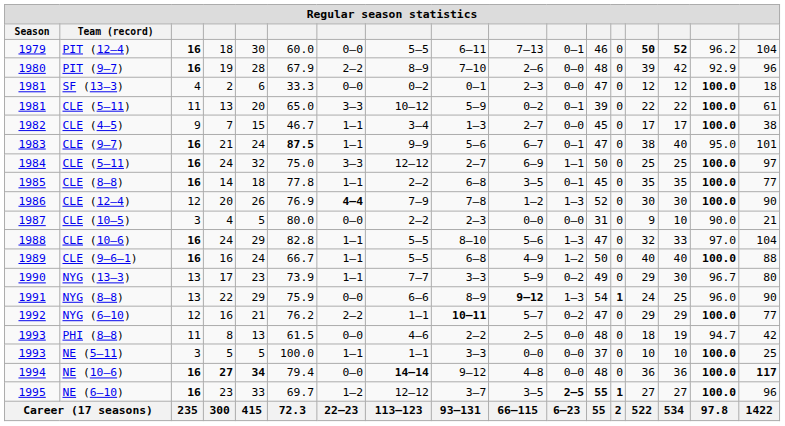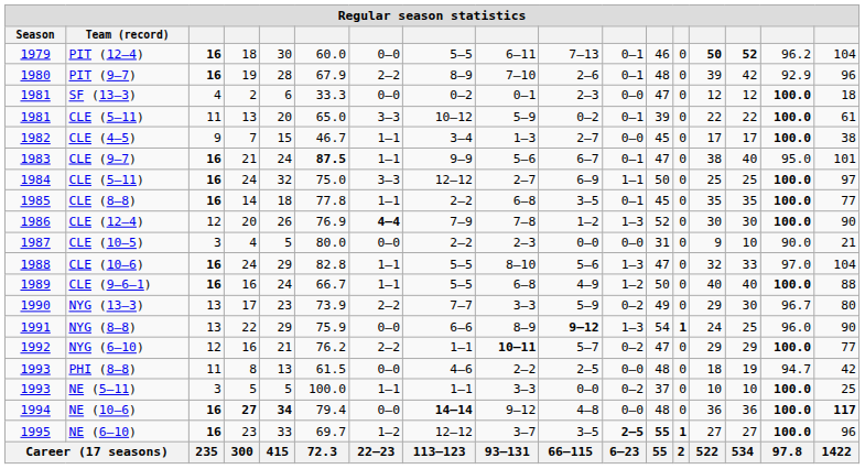 <table class="wikitable collapsible collapsed" style="margin: auto; text-align:right; font-size:90%; width:800px;">
 <tr>
 <th style="background-color:#dcdcdc;" colspan="17">Regular season statistics</th>
 </tr>
 <tr style="font-size:x-small;">
 <th>Season</th>
 <th>Team (record)</th>
 <th></th>
 <th></th>
 <th></th>
 <th></th>
 <th></th>
 <th></th>
 <th></th>
 <th></th>
 <th></th>
 <th></th>
 <th></th>
 <th></th>
 <th></th>
 <th></th>
 <th></th>
 </tr>
 <tr>
 <td style="text-align:center;"><a href='#'>1979</a></td>
 <td style="text-align:left;" nowrap="nowrap"><a href='#'>PIT</a> (<a href='#'>12–4</a>)</td>
 <td><strong>16</strong></td>
 <td>18</td>
 <td>30</td>
 <td>60.0</td>
 <td>0–0</td>
 <td>5–5</td>
 <td>6–11</td>
 <td>7–13</td>
 <td>0–1</td>
 <td>46</td>
 <td>0</td>
 <td><strong>50</strong></td>
 <td><strong>52</strong></td>
 <td>96.2</td>
 <td>104</td>
 </tr>
 <tr>
 <td style="text-align:center;"><a href='#'>1980</a></td>
 <td style="text-align:left;" nowrap="nowrap"><a href='#'>PIT</a> (<a href='#'>9–7</a>)</td>
 <td><strong>16</strong></td>
 <td>19</td>
 <td>28</td>
 <td>67.9</td>
 <td>2–2</td>
 <td>8–9</td>
 <td>7–10</td>
 <td>2–6</td>
-<td>0–0</td>
+<td>0–1</td>
 <td>48</td>
 <td>0</td>
 <td>39</td>
 <td>42</td>
 <td>92.9</td>
 <td>96</td>
 </tr>
 <tr>
 <td style="text-align:center;"><a href='#'>1981</a></td>
 <td style="text-align:left;" nowrap="nowrap"><a href='#'>SF</a> (<a href='#'>13–3</a>)</td>
 <td>4</td>
 <td>2</td>
 <td>6</td>
 <td>33.3</td>
 <td>0–0</td>
 <td>0–2</td>
 <td>0–1</td>
 <td>2–3</td>
 <td>0–0</td>
 <td>47</td>
 <td>0</td>
 <td>12</td>
 <td>12</td>
 <td><strong>100.0</strong></td>
 <td>18</td>
 </tr>
 <tr>
 <td style="text-align:center;"><a href='#'>1981</a></td>
 <td style="text-align:left;" nowrap="nowrap"><a href='#'>CLE</a> (<a href='#'>5–11</a>)</td>
 <td>11</td>
 <td>13</td>
 <td>20</td>
 <td>65.0</td>
 <td>3–3</td>
 <td>10–12</td>
 <td>5–9</td>
 <td>0–2</td>
 <td>0–1</td>
 <td>39</td>
 <td>0</td>
 <td>22</td>
 <td>22</td>
 <td><strong>100.0</strong></td>
 <td>61</td>
 </tr>
 <tr>
 <td style="text-align:center;"><a href='#'>1982</a></td>
 <td style="text-align:left;" nowrap="nowrap"><a href='#'>CLE</a> (<a href='#'>4–5</a>)</td>
 <td>9</td>
 <td>7</td>
 <td>15</td>
 <td>46.7</td>
 <td>1–1</td>
 <td>3–4</td>
 <td>1–3</td>
 <td>2–7</td>
 <td>0–0</td>
 <td>45</td>
 <td>0</td>
 <td>17</td>
 <td>17</td>
 <td><strong>100.0</strong></td>
 <td>38</td>
 </tr>
 <tr>
 <td style="text-align:center;"><a href='#'>1983</a></td>
 <td style="text-align:left;" nowrap="nowrap"><a href='#'>CLE</a> (<a href='#'>9–7</a>)</td>
 <td><strong>16</strong></td>
 <td>21</td>
 <td>24</td>
 <td><strong>87.5</strong></td>
 <td>1–1</td>
 <td>9–9</td>
 <td>5–6</td>
 <td>6–7</td>
 <td>0–1</td>
 <td>47</td>
 <td>0</td>
 <td>38</td>
 <td>40</td>
 <td>95.0</td>
 <td>101</td>
 </tr>
 <tr>
 <td style="text-align:center;"><a href='#'>1984</a></td>
 <td style="text-align:left;" nowrap="nowrap"><a href='#'>CLE</a> (<a href='#'>5–11</a>)</td>
 <td><strong>16</strong></td>
 <td>24</td>
 <td>32</td>
 <td>75.0</td>
 <td>3–3</td>
 <td>12–12</td>
 <td>2–7</td>
 <td>6–9</td>
 <td>1–1</td>
 <td>50</td>
 <td>0</td>
 <td>25</td>
 <td>25</td>
 <td><strong>100.0</strong></td>
 <td>97</td>
 </tr>
 <tr>
 <td style="text-align:center;"><a href='#'>1985</a></td>
 <td style="text-align:left;" nowrap="nowrap"><a href='#'>CLE</a> (<a href='#'>8–8</a>)</td>
 <td><strong>16</strong></td>
 <td>14</td>
 <td>18</td>
 <td>77.8</td>
 <td>1–1</td>
 <td>2–2</td>
 <td>6–8</td>
 <td>3–5</td>
 <td>0–1</td>
 <td>45</td>
 <td>0</td>
 <td>35</td>
 <td>35</td>
 <td><strong>100.0</strong></td>
 <td>77</td>
 </tr>
 <tr>
 <td style="text-align:center;"><a href='#'>1986</a></td>
 <td style="text-align:left;" nowrap="nowrap"><a href='#'>CLE</a> (<a href='#'>12–4</a>)</td>
 <td>12</td>
 <td>20</td>
 <td>26</td>
 <td>76.9</td>
 <td><strong>4–4</strong></td>
 <td>7–9</td>
 <td>7–8</td>
 <td>1–2</td>
 <td>1–3</td>
 <td>52</td>
 <td>0</td>
 <td>30</td>
 <td>30</td>
 <td><strong>100.0</strong></td>
 <td>90</td>
 </tr>
 <tr>
 <td style="text-align:center;"><a href='#'>1987</a></td>
 <td style="text-align:left;" nowrap="nowrap"><a href='#'>CLE</a> (<a href='#'>10–5</a>)</td>
 <td>3</td>
 <td>4</td>
 <td>5</td>
 <td>80.0</td>
 <td>0–0</td>
 <td>2–2</td>
 <td>2–3</td>
 <td>0–0</td>
 <td>0–0</td>
 <td>31</td>
 <td>0</td>
 <td>9</td>
 <td>10</td>
 <td>90.0</td>
 <td>21</td>
 </tr>
 <tr>
 <td style="text-align:center;"><a href='#'>1988</a></td>
 <td style="text-align:left;" nowrap="nowrap"><a href='#'>CLE</a> (<a href='#'>10–6</a>)</td>
 <td><strong>16</strong></td>
 <td>24</td>
 <td>29</td>
 <td>82.8</td>
 <td>1–1</td>
 <td>5–5</td>
 <td>8–10</td>
 <td>5–6</td>
 <td>1–3</td>
 <td>47</td>
 <td>0</td>
 <td>32</td>
 <td>33</td>
 <td>97.0</td>
 <td>104</td>
 </tr>
 <tr>
 <td style="text-align:center;"><a href='#'>1989</a></td>
 <td style="text-align:left;" nowrap="nowrap"><a href='#'>CLE</a> (<a href='#'>9–6–1</a>)</td>
 <td><strong>16</strong></td>
 <td>16</td>
 <td>24</td>
 <td>66.7</td>
 <td>1–1</td>
 <td>5–5</td>
 <td>6–8</td>
 <td>4–9</td>
 <td>1–2</td>
 <td>50</td>
 <td>0</td>
 <td>40</td>
 <td>40</td>
 <td><strong>100.0</strong></td>
 <td>88</td>
 </tr>
 <tr>
 <td style="text-align:center;"><a href='#'>1990</a></td>
 <td style="text-align:left;" nowrap="nowrap"><a href='#'>NYG</a> (<a href='#'>13–3</a>)</td>
 <td>13</td>
 <td>17</td>
 <td>23</td>
 <td>73.9</td>
-<td>1–1</td>
+<td>2–2</td>
 <td>7–7</td>
 <td>3–3</td>
 <td>5–9</td>
 <td>0–2</td>
 <td>49</td>
 <td>0</td>
 <td>29</td>
 <td>30</td>
 <td>96.7</td>
 <td>80</td>
 </tr>
 <tr>
 <td style="text-align:center;"><a href='#'>1991</a></td>
 <td style="text-align:left;" nowrap="nowrap"><a href='#'>NYG</a> (<a href='#'>8–8</a>)</td>
 <td>13</td>
 <td>22</td>
 <td>29</td>
 <td>75.9</td>
 <td>0–0</td>
 <td>6–6</td>
 <td>8–9</td>
 <td><strong>9–12</strong></td>
 <td>1–3</td>
 <td>54</td>
 <td><strong>1</strong></td>
 <td>24</td>
 <td>25</td>
 <td>96.0</td>
 <td>90</td>
 </tr>
 <tr>
 <td style="text-align:center;"><a href='#'>1992</a></td>
 <td style="text-align:left;" nowrap="nowrap"><a href='#'>NYG</a> (<a href='#'>6–10</a>)</td>
 <td>12</td>
 <td>16</td>
 <td>21</td>
 <td>76.2</td>
 <td>2–2</td>
 <td>1–1</td>
 <td><strong>10–11</strong></td>
 <td>5–7</td>
 <td>0–2</td>
 <td>47</td>
 <td>0</td>
 <td>29</td>
 <td>29</td>
 <td><strong>100.0</strong></td>
 <td>77</td>
 </tr>
 <tr>
 <td style="text-align:center;"><a href='#'>1993</a></td>
 <td style="text-align:left;" nowrap="nowrap"><a href='#'>PHI</a> (<a href='#'>8–8</a>)</td>
 <td>11</td>
 <td>8</td>
 <td>13</td>
 <td>61.5</td>
 <td>0–0</td>
 <td>4–6</td>
 <td>2–2</td>
 <td>2–5</td>
 <td>0–0</td>
 <td>48</td>
 <td>0</td>
 <td>18</td>
 <td>19</td>
 <td>94.7</td>
 <td>42</td>
 </tr>
 <tr>
 <td style="text-align:center;"><a href='#'>1993</a></td>
 <td style="text-align:left;" nowrap="nowrap"><a href='#'>NE</a> (<a href='#'>5–11</a>)</td>
 <td>3</td>
 <td>5</td>
 <td>5</td>
 <td>100.0</td>
 <td>1–1</td>
 <td>1–1</td>
 <td>3–3</td>
 <td>0–0</td>
-<td>0–0</td>
+<td>0–2</td>
 <td>37</td>
 <td>0</td>
 <td>10</td>
 <td>10</td>
 <td><strong>100.0</strong></td>
 <td>25</td>
 </tr>
 <tr>
 <td style="text-align:center;"><a href='#'>1994</a></td>
 <td style="text-align:left;" nowrap="nowrap"><a href='#'>NE</a> (<a href='#'>10–6</a>)</td>
 <td><strong>16</strong></td>
 <td><strong>27</strong></td>
 <td><strong>34</strong></td>
 <td>79.4</td>
 <td>0–0</td>
 <td><strong>14–14</strong></td>
 <td>9–12</td>
 <td>4–8</td>
 <td>0–0</td>
 <td>48</td>
 <td>0</td>
 <td>36</td>
 <td>36</td>
 <td><strong>100.0</strong></td>
 <td><strong>117</strong></td>
 </tr>
 <tr>
 <td style="text-align:center;"><a href='#'>1995</a></td>
 <td style="text-align:left;" nowrap="nowrap"><a href='#'>NE</a> (<a href='#'>6–10</a>)</td>
 <td><strong>16</strong></td>
 <td>23</td>
 <td>33</td>
 <td>69.7</td>
 <td>1–2</td>
 <td>12–12</td>
 <td>3–7</td>
 <td>3–5</td>
 <td><strong>2–5</strong></td>
 <td><strong>55</strong></td>
 <td><strong>1</strong></td>
 <td>27</td>
 <td>27</td>
 <td><strong>100.0</strong></td>
 <td>96</td>
 </tr>
 <tr>
 <th colspan="2">Career (17 seasons)</th>
 <th>235</th>
 <th>300</th>
 <th>415</th>
 <th>72.3</th>
 <th>22–23</th>
 <th>113–123</th>
 <th>93–131</th>
 <th>66–115</th>
 <th>6–23</th>
 <th>55</th>
 <th>2</th>
 <th>522</th>
 <th>534</th>
 <th>97.8</th>
 <th>1422</th>
 </tr>
 </table>
